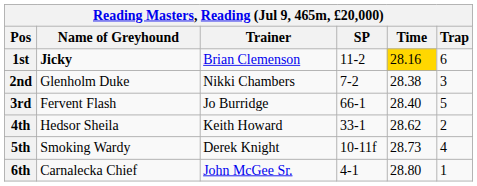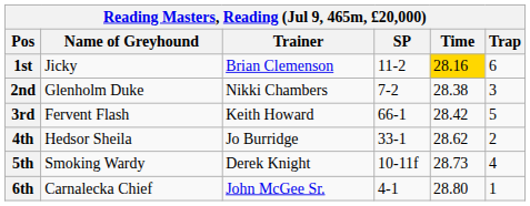 <table class="wikitable">
 <tr>
 <th colspan="6"><a href='#'>Reading Masters</a>, <a href='#'>Reading</a> (Jul 9, 465m, £20,000)</th>
 </tr>
 <tr>
 <th width=30>Pos</th>
 <th width=180>Name of Greyhound</th>
 <th width=150>Trainer</th>
 <th width=50>SP</th>
 <th width=50>Time</th>
 <th width=30>Trap</th>
 </tr>
 <tr>
 <th>1st</th>
-<td><strong>Jicky</strong></td>
+<td>Jicky</td>
 <td><a href='#'>Brian Clemenson</a></td>
 <td>11-2</td>
 <td style="background: gold;">28.16</td>
 <td>6</td>
 </tr>
 <tr>
 <th>2nd</th>
 <td>Glenholm Duke</td>
 <td>Nikki Chambers</td>
 <td>7-2</td>
 <td>28.38</td>
 <td>3</td>
 </tr>
 <tr>
 <th>3rd</th>
 <td>Fervent Flash</td>
-<td>Jo Burridge</td>
+<td>Keith Howard</td>
 <td>66-1</td>
-<td>28.40</td>
+<td>28.42</td>
 <td>5</td>
 </tr>
 <tr>
 <th>4th</th>
 <td>Hedsor Sheila</td>
-<td>Keith Howard</td>
+<td>Jo Burridge</td>
 <td>33-1</td>
 <td>28.62</td>
 <td>2</td>
 </tr>
 <tr>
 <th>5th</th>
 <td>Smoking Wardy</td>
 <td>Derek Knight</td>
 <td>10-11f</td>
 <td>28.73</td>
 <td>4</td>
 </tr>
 <tr>
 <th>6th</th>
 <td>Carnalecka Chief</td>
 <td><a href='#'>John McGee Sr.</a></td>
 <td>4-1</td>
 <td>28.80</td>
 <td>1</td>
 </tr>
 </table>
